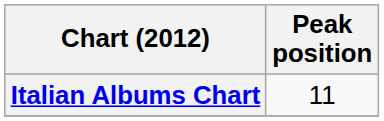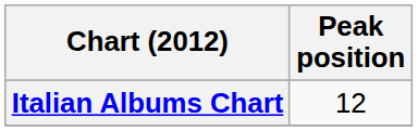 <table class="wikitable sortable plainrowheaders" style="text-align:center;">
 <tr>
 <th>Chart (2012)</th>
 <th>Peak<br>position</th>
 </tr>
 <tr>
 <th scope="row"><a href='#'>Italian Albums Chart</a></th>
-<td>11</td>
+<td>12</td>
 </tr>
 <tr>
 </tr>
 </table>
